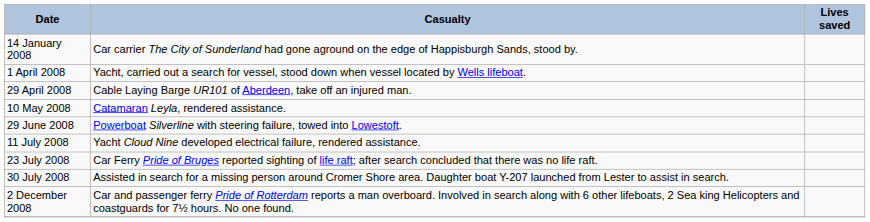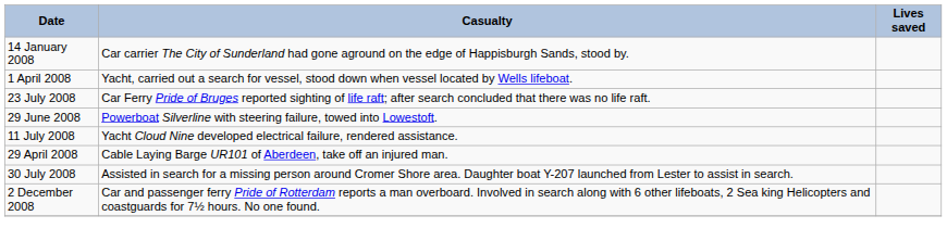 <table class="wikitable">
 <tr>
 <th style="text-align: center; background: LightSteelBlue">Date</th>
 <th style="text-align: center; background: LightSteelBlue">Casualty</th>
 <th style="text-align: center; background: LightSteelBlue">Lives saved</th>
 </tr>
 <tr>
 <td>14 January 2008</td>
 <td>Car carrier <em>The City of Sunderland</em> had gone aground on the edge of Happisburgh Sands, stood by.</td>
 </tr>
 <tr>
 <td>1 April 2008</td>
 <td>Yacht, carried out a search for vessel, stood down when vessel located by <a href='#'>Wells lifeboat</a>.</td>
 <td></td>
 </tr>
 <tr>
-<td>29 April 2008</td>
-<td>Cable Laying Barge <em>UR101</em> of <a href='#'>Aberdeen</a>, take off an injured man.</td>
-<td></td>
-</tr>
-<tr>
-<td>10 May 2008</td>
-<td><a href='#'>Catamaran</a> <em>Leyla</em>, rendered assistance.</td>
+<td>23 July 2008</td>
+<td>Car Ferry <em><a href='#'>Pride of Bruges</a></em> reported sighting of <a href='#'>life raft</a>; after search concluded that there was no life raft.</td>
 <td></td>
 </tr>
 <tr>
 <td>29 June 2008</td>
 <td><a href='#'>Powerboat</a> <em>Silverline</em> with steering failure, towed into <a href='#'>Lowestoft</a>.</td>
 <td></td>
 </tr>
 <tr>
 <td>11 July 2008</td>
 <td>Yacht <em>Cloud Nine</em> developed electrical failure, rendered assistance.</td>
 <td></td>
 </tr>
 <tr>
-<td>23 July 2008</td>
-<td>Car Ferry <em><a href='#'>Pride of Bruges</a></em> reported sighting of <a href='#'>life raft</a>; after search concluded that there was no life raft.</td>
+<td>29 April 2008</td>
+<td>Cable Laying Barge <em>UR101</em> of <a href='#'>Aberdeen</a>, take off an injured man.</td>
 <td></td>
 </tr>
 <tr>
 <td>30 July 2008</td>
 <td>Assisted in search for a missing person around Cromer Shore area. Daughter boat Y-207 launched from Lester to assist in search.</td>
 <td></td>
 </tr>
 <tr>
 <td>2 December 2008</td>
 <td>Car and passenger ferry <a href='#'><em>Pride of Rotterdam</em></a> reports a man overboard. Involved in search along with 6 other lifeboats, 2 Sea king Helicopters and coastguards for 7½ hours. No one found.</td>
 <td></td>
 </tr>
 <tr>
 </tr>
 </table>
